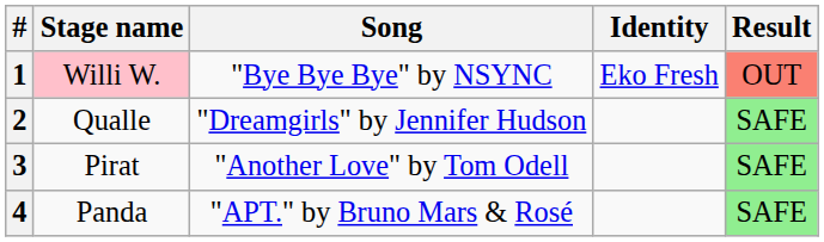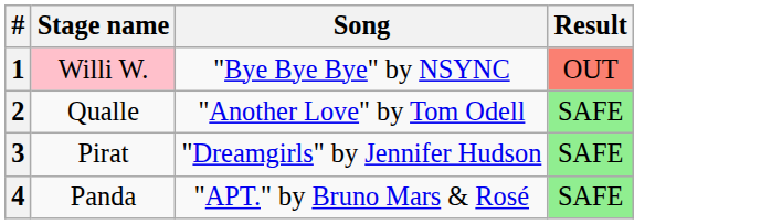 <table class="wikitable plainrowheaders" style="text-align: center;">
 <tr>
 <th>#</th>
 <th>Stage name</th>
 <th>Song</th>
-<th>Identity</th>
 <th>Result</th>
 </tr>
 <tr>
 <th>1</th>
 <td style="background: pink;">Willi W.</td>
 <td>"<a href='#'>Bye Bye Bye</a>" by <a href='#'>NSYNC</a></td>
-<td><a href='#'>Eko Fresh</a></td>
 <td bgcolor=salmon>OUT</td>
 </tr>
 <tr>
 <th>2</th>
 <td>Qualle</td>
-<td>"<a href='#'>Dreamgirls</a>" by <a href='#'>Jennifer Hudson</a></td>
-<td></td>
+<td>"<a href='#'>Another Love</a>" by <a href='#'>Tom Odell</a></td>
 <td bgcolor=lightgreen>SAFE</td>
 </tr>
 <tr>
 <th>3</th>
 <td>Pirat</td>
-<td>"<a href='#'>Another Love</a>" by <a href='#'>Tom Odell</a></td>
-<td></td>
+<td>"<a href='#'>Dreamgirls</a>" by <a href='#'>Jennifer Hudson</a></td>
 <td bgcolor=lightgreen>SAFE</td>
 </tr>
 <tr>
 <th>4</th>
 <td>Panda</td>
 <td>"<a href='#'>APT.</a>" by <a href='#'>Bruno Mars</a> & <a href='#'>Rosé</a></td>
-<td></td>
 <td bgcolor=lightgreen>SAFE</td>
 </tr>
 </table>
